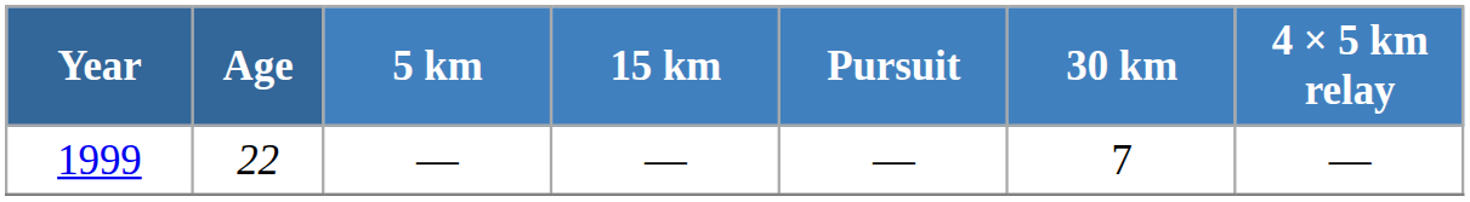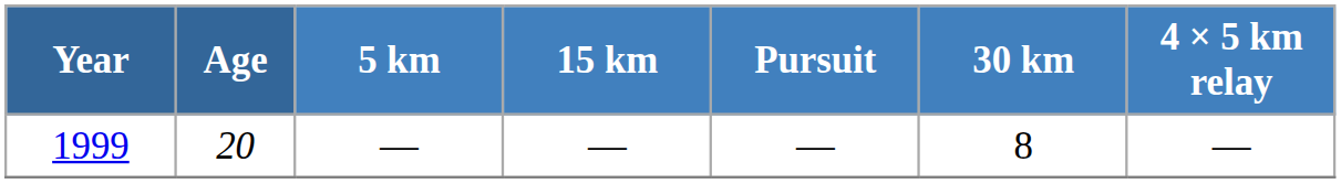 <table class="wikitable" style="font-size:95%; text-align:center; border:grey solid 1px; border-collapse:collapse; background:#ffffff;">
 <tr>
 <th style="background-color:#369; color:white; width:60px;"> Year </th>
 <th style="background-color:#369; color:white; width:40px;"> Age </th>
 <th style="background-color:#4180be; color:white; width:75px;"> 5 km </th>
 <th style="background-color:#4180be; color:white; width:75px;"> 15 km </th>
 <th style="background-color:#4180be; color:white; width:75px;"> Pursuit </th>
 <th style="background-color:#4180be; color:white; width:75px;"> 30 km </th>
 <th style="background-color:#4180be; color:white; width:75px;"> 4 × 5 km <br> relay </th>
 </tr>
 <tr>
 <td><a href='#'>1999</a></td>
-<td><em>22</em></td>
+<td><em>20</em></td>
 <td>—</td>
 <td>—</td>
 <td>—</td>
-<td>7</td>
+<td>8</td>
 <td>—</td>
 </tr>
 <tr>
 </tr>
 </table>
